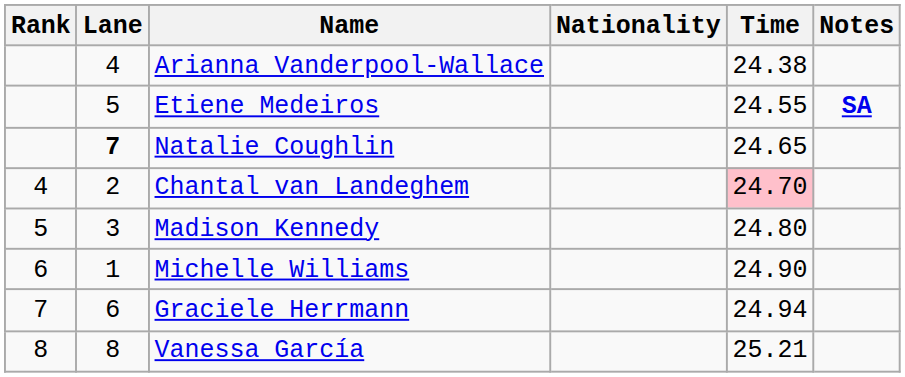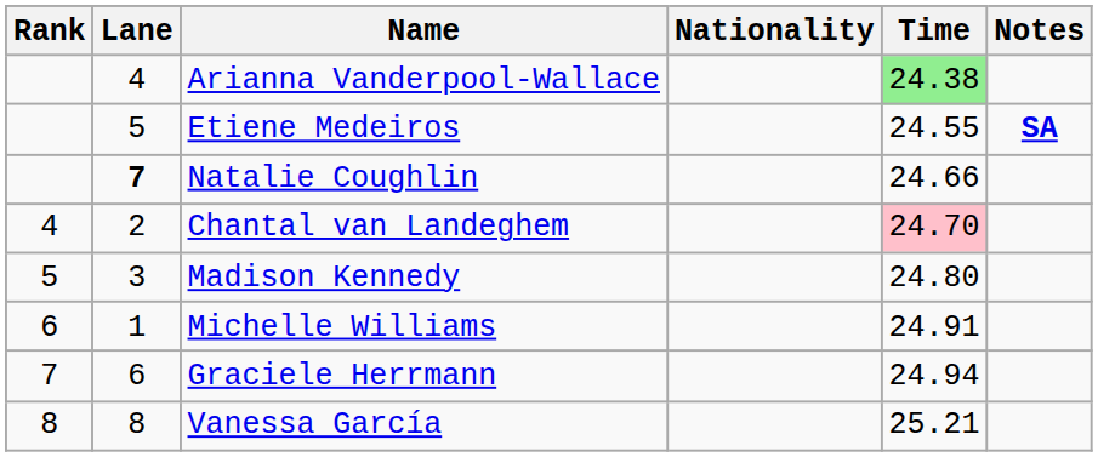 <table class="wikitable sortable" style="text-align:center">
 <tr>
 <th>Rank</th>
 <th>Lane</th>
 <th>Name</th>
 <th>Nationality</th>
 <th>Time</th>
 <th>Notes</th>
 </tr>
 <tr>
 <td></td>
 <td>4</td>
 <td align=left><a href='#'>Arianna Vanderpool-Wallace</a></td>
 <td align=left></td>
-<td>24.38</td>
+<td style="background: lightgreen;">24.38</td>
 <td></td>
 </tr>
 <tr>
 <td></td>
 <td>5</td>
 <td align=left><a href='#'>Etiene Medeiros</a></td>
 <td align=left></td>
 <td>24.55</td>
 <td><strong><a href='#'>SA</a></strong></td>
 </tr>
 <tr>
 <td></td>
 <td><strong>7</strong></td>
 <td align=left><a href='#'>Natalie Coughlin</a></td>
 <td align=left></td>
-<td>24.65</td>
+<td>24.66</td>
 <td></td>
 </tr>
 <tr>
 <td>4</td>
 <td>2</td>
 <td align=left><a href='#'>Chantal van Landeghem</a></td>
 <td align=left></td>
 <td style="background: pink;">24.70</td>
 <td></td>
 </tr>
 <tr>
 <td>5</td>
 <td>3</td>
 <td align=left><a href='#'>Madison Kennedy</a></td>
 <td align=left></td>
 <td>24.80</td>
 <td></td>
 </tr>
 <tr>
 <td>6</td>
 <td>1</td>
 <td align=left><a href='#'>Michelle Williams</a></td>
 <td align=left></td>
-<td>24.90</td>
+<td>24.91</td>
 <td></td>
 </tr>
 <tr>
 <td>7</td>
 <td>6</td>
 <td align=left><a href='#'>Graciele Herrmann</a></td>
 <td align=left></td>
 <td>24.94</td>
 <td></td>
 </tr>
 <tr>
 <td>8</td>
 <td>8</td>
 <td align=left><a href='#'>Vanessa García</a></td>
 <td align=left></td>
 <td>25.21</td>
 <td></td>
 </tr>
 </table>
